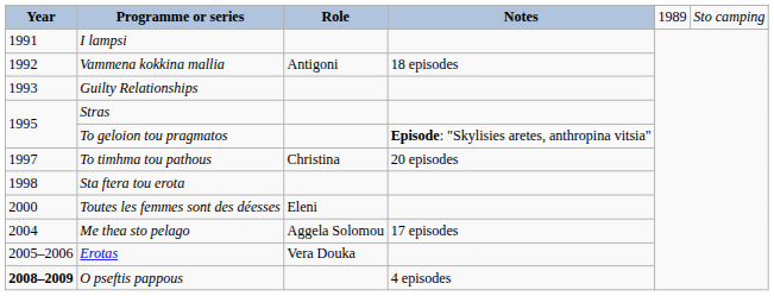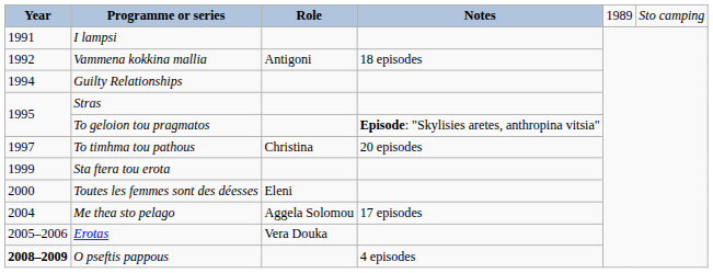 <table class="wikitable" style="font-size:90%;">
 <tr>
 <th style="background:#B0C4DE;">Year</th>
 <th style="background:#B0C4DE;">Programme or series</th>
 <th style="background:#B0C4DE;">Role</th>
 <th style="background:#B0C4DE;">Notes</th>
 <td>1989</td>
 <td><em>Sto camping</em></td>
 </tr>
 <tr>
 <td>1991</td>
 <td><em>I lampsi</em></td>
 <td></td>
 <td></td>
 </tr>
 <tr>
 <td>1992</td>
 <td><em>Vammena kokkina mallia</em></td>
 <td>Antigoni</td>
 <td>18 episodes</td>
 </tr>
 <tr>
-<td>1993</td>
+<td>1994</td>
 <td><em>Guilty Relationships</em></td>
 <td></td>
 <td></td>
 </tr>
 <tr>
 <td rowspan="2">1995</td>
 <td><em>Stras</em></td>
 <td></td>
 <td></td>
 </tr>
 <tr>
 <td><em>To geloion tou pragmatos</em></td>
 <td></td>
 <td><strong>Episode</strong>: "Skylisies aretes, anthropina vitsia"</td>
 </tr>
 <tr>
 <td>1997</td>
 <td><em>To timhma tou pathous</em></td>
 <td>Christina</td>
 <td>20 episodes</td>
 </tr>
 <tr>
-<td>1998</td>
+<td>1999</td>
 <td><em>Sta ftera tou erota</em></td>
 <td></td>
 <td></td>
 </tr>
 <tr>
 <td>2000</td>
 <td><em>Toutes les femmes sont des déesses</em></td>
 <td>Eleni</td>
 <td></td>
 </tr>
 <tr>
 <td>2004</td>
 <td><em>Me thea sto pelago</em></td>
 <td>Aggela Solomou</td>
 <td>17 episodes</td>
 </tr>
 <tr>
 <td>2005–2006</td>
 <td><em><a href='#'>Erotas</a></em></td>
 <td>Vera Douka</td>
 <td></td>
 </tr>
 <tr>
 <td><strong>2008–2009</strong></td>
 <td><em>O pseftis pappous</em></td>
 <td></td>
 <td>4 episodes</td>
 </tr>
 </table>
